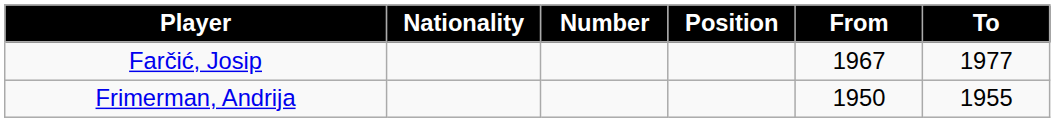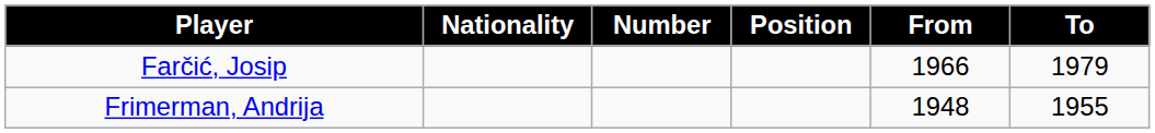 <table class="wikitable" style="text-align:center" width="80%">
 <tr>
 <th style="background:black;color:white;" width="30%">Player</th>
 <th style="background:black;color:white;" width="10%">Nationality</th>
 <th style="background:black;color:white;" width="10%">Number</th>
 <th style="background:black;color:white;" width="10%">Position</th>
 <th style="background:black;color:white;" width="10%">From</th>
 <th style="background:black;color:white;" width="10%">To</th>
 </tr>
 <tr>
 <td><a href='#'>Farčić, Josip</a></td>
 <td></td>
 <td></td>
 <td></td>
-<td>1967</td>
-<td>1977</td>
+<td>1966</td>
+<td>1979</td>
 </tr>
 <tr>
 <td><a href='#'>Frimerman, Andrija</a></td>
 <td></td>
 <td></td>
 <td></td>
-<td>1950</td>
+<td>1948</td>
 <td>1955</td>
 </tr>
 </table>
